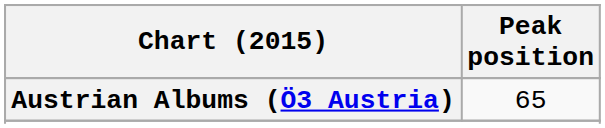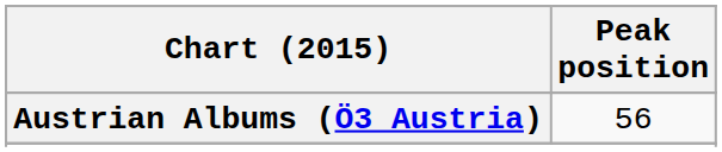 <table class="wikitable sortable plainrowheaders" style="text-align:center">
 <tr>
 <th scope="col">Chart (2015)</th>
 <th scope="col">Peak<br> position</th>
 </tr>
 <tr>
 </tr>
 <tr>
 <th scope="row">Austrian Albums (<a href='#'>Ö3 Austria</a>)</th>
-<td>65</td>
+<td>56</td>
 </tr>
 <tr>
 </tr>
 <tr>
 </tr>
 <tr>
 </tr>
 <tr>
 </tr>
 <tr>
 </tr>
 <tr>
 </tr>
 <tr>
 </tr>
 <tr>
 </tr>
 <tr>
 </tr>
 <tr>
 </tr>
 <tr>
 </tr>
 <tr>
 </tr>
 <tr>
 </tr>
 </table>
